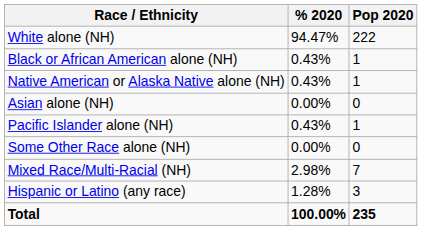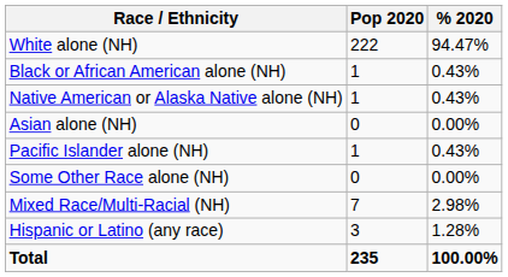 <table class="wikitable">
 <tr>
 <th>Race / Ethnicity</th>
+<th>Pop 2020</th>
 <th>% 2020</th>
-<th>Pop 2020</th>
 </tr>
 <tr>
 <td><a href='#'>White</a> alone (NH)</td>
+<td>222</td>
 <td>94.47%</td>
-<td>222</td>
 </tr>
 <tr>
 <td><a href='#'>Black or African American</a> alone (NH)</td>
+<td>1</td>
 <td>0.43%</td>
-<td>1</td>
 </tr>
 <tr>
 <td><a href='#'>Native American</a> or <a href='#'>Alaska Native</a> alone (NH)</td>
+<td>1</td>
 <td>0.43%</td>
-<td>1</td>
 </tr>
 <tr>
 <td><a href='#'>Asian</a> alone (NH)</td>
+<td>0</td>
 <td>0.00%</td>
-<td>0</td>
 </tr>
 <tr>
 <td><a href='#'>Pacific Islander</a> alone (NH)</td>
+<td>1</td>
 <td>0.43%</td>
-<td>1</td>
 </tr>
 <tr>
 <td><a href='#'>Some Other Race</a> alone (NH)</td>
+<td>0</td>
 <td>0.00%</td>
-<td>0</td>
 </tr>
 <tr>
 <td><a href='#'>Mixed Race/Multi-Racial</a> (NH)</td>
+<td>7</td>
 <td>2.98%</td>
-<td>7</td>
 </tr>
 <tr>
 <td><a href='#'>Hispanic or Latino</a> (any race)</td>
+<td>3</td>
 <td>1.28%</td>
-<td>3</td>
 </tr>
 <tr>
 <td><strong>Total</strong></td>
+<td><strong>235</strong></td>
 <td><strong>100.00%</strong></td>
-<td><strong>235</strong></td>
 </tr>
 </table>
